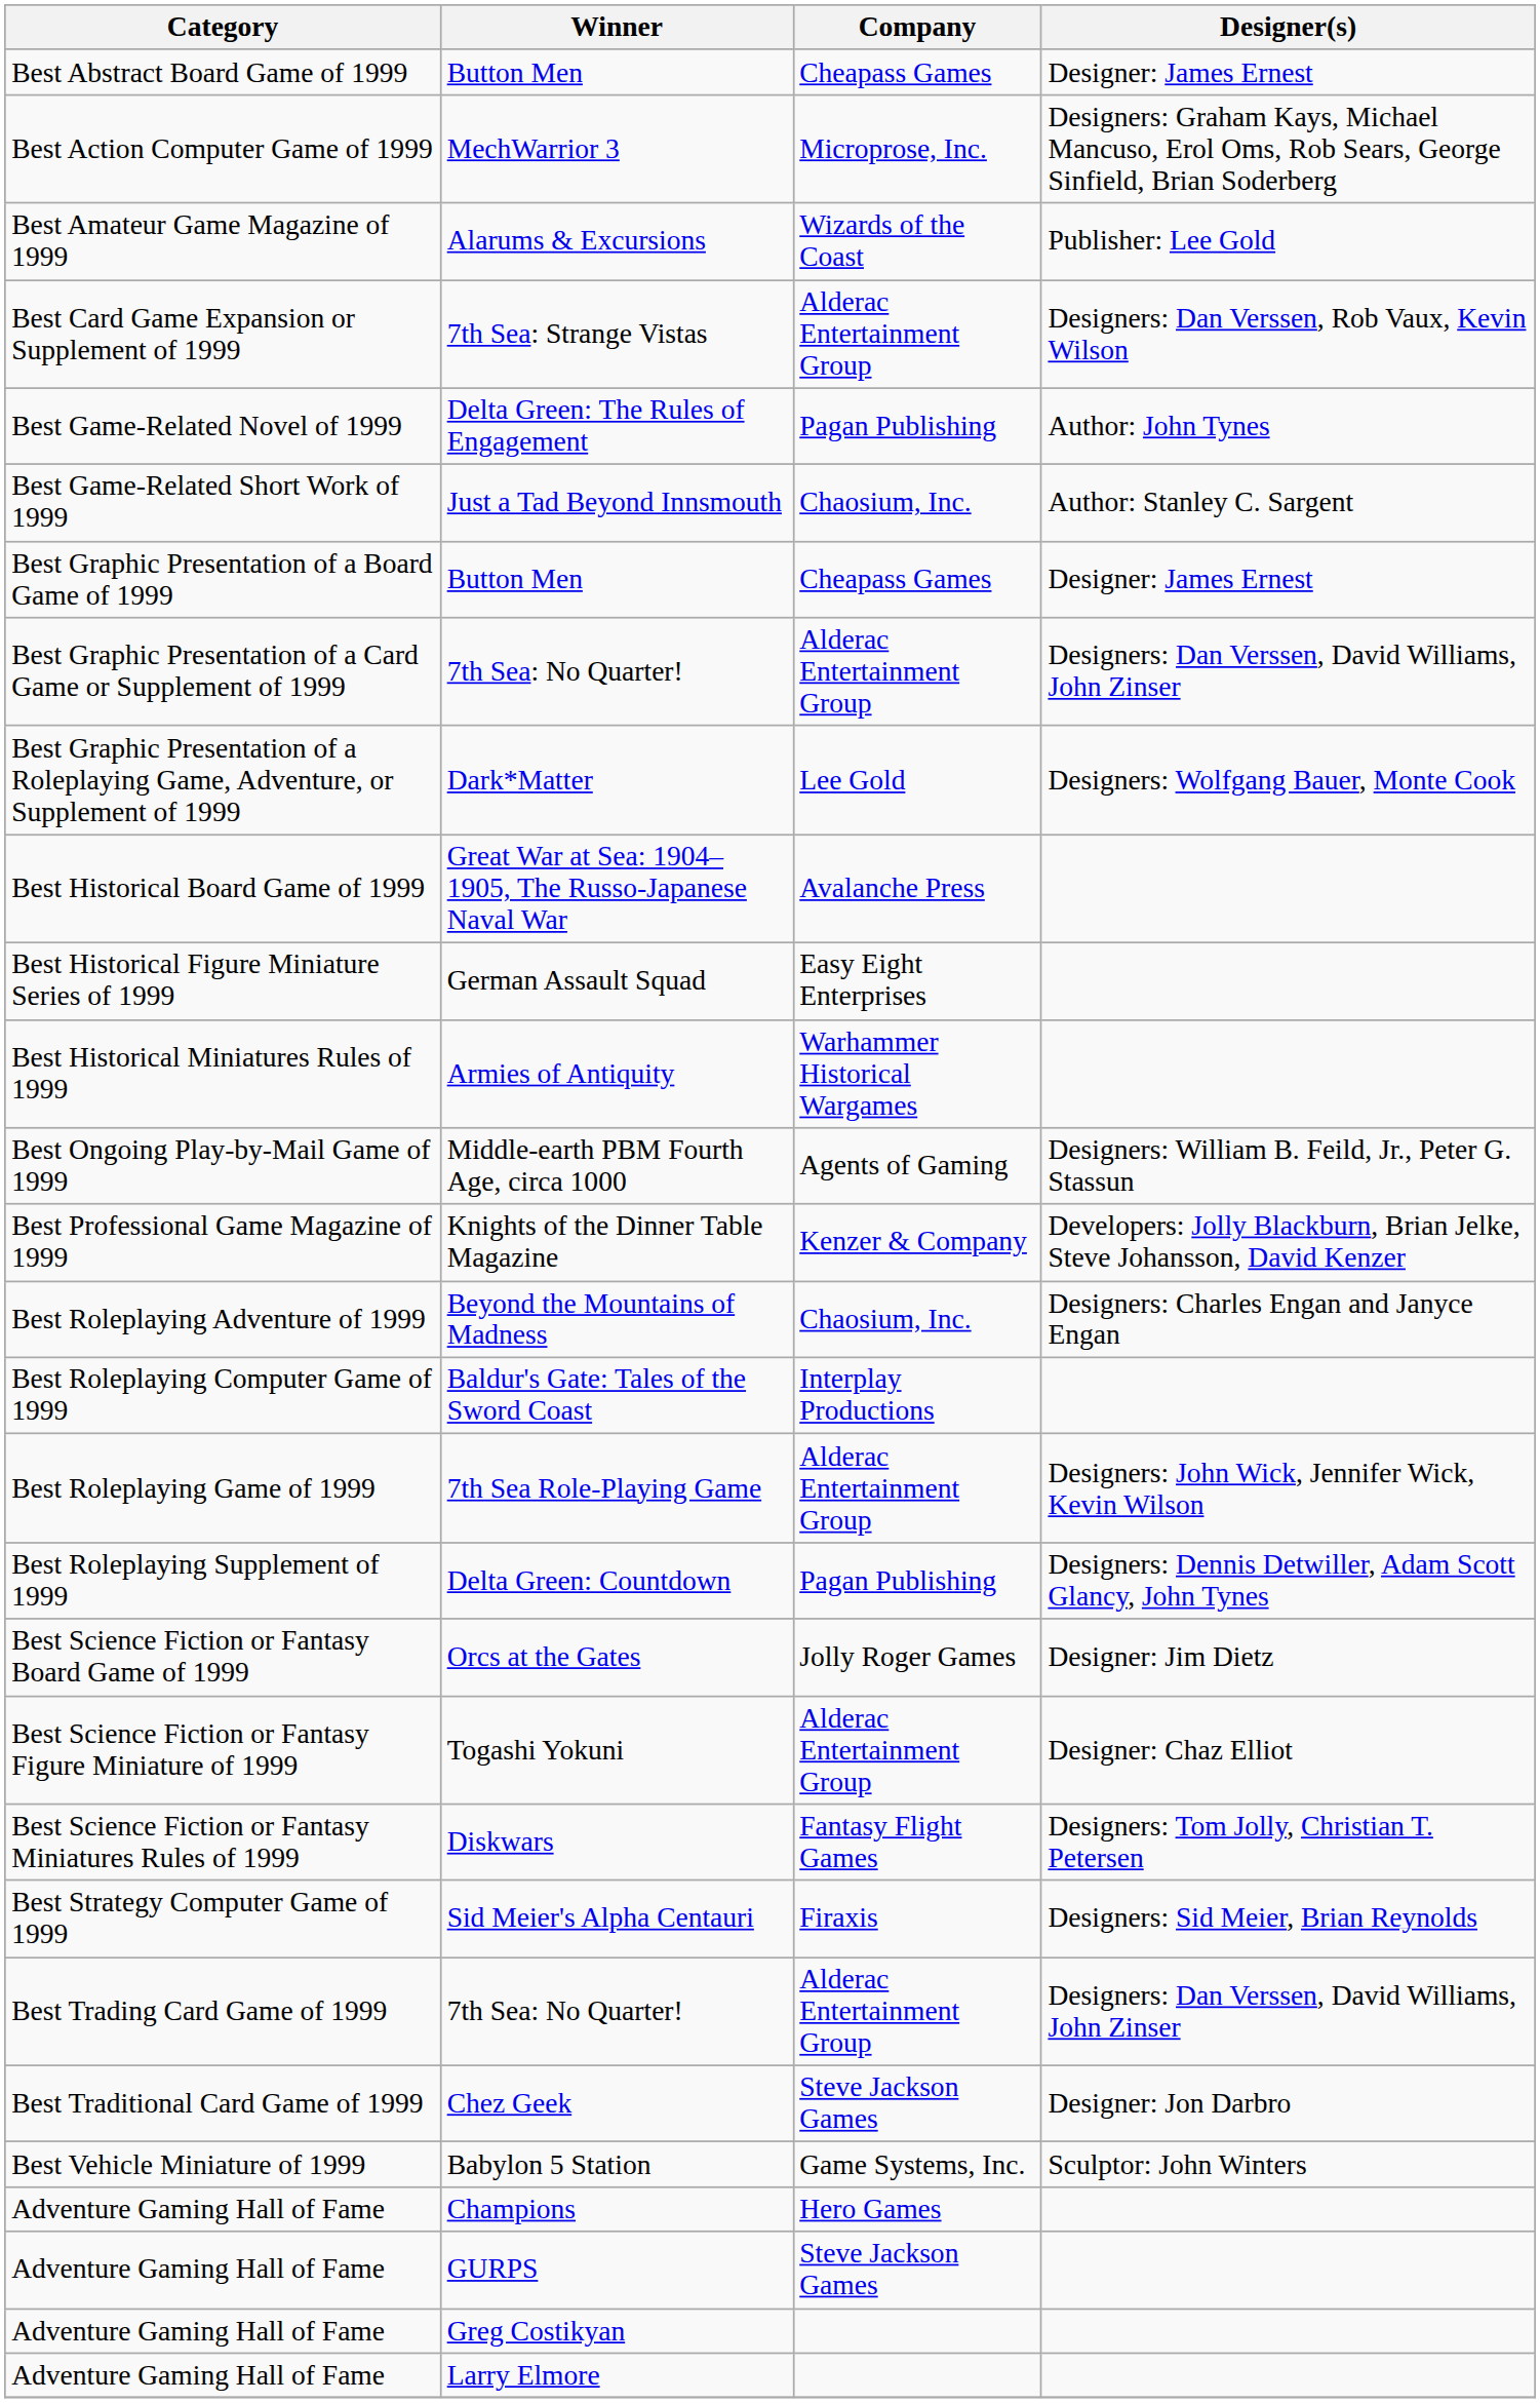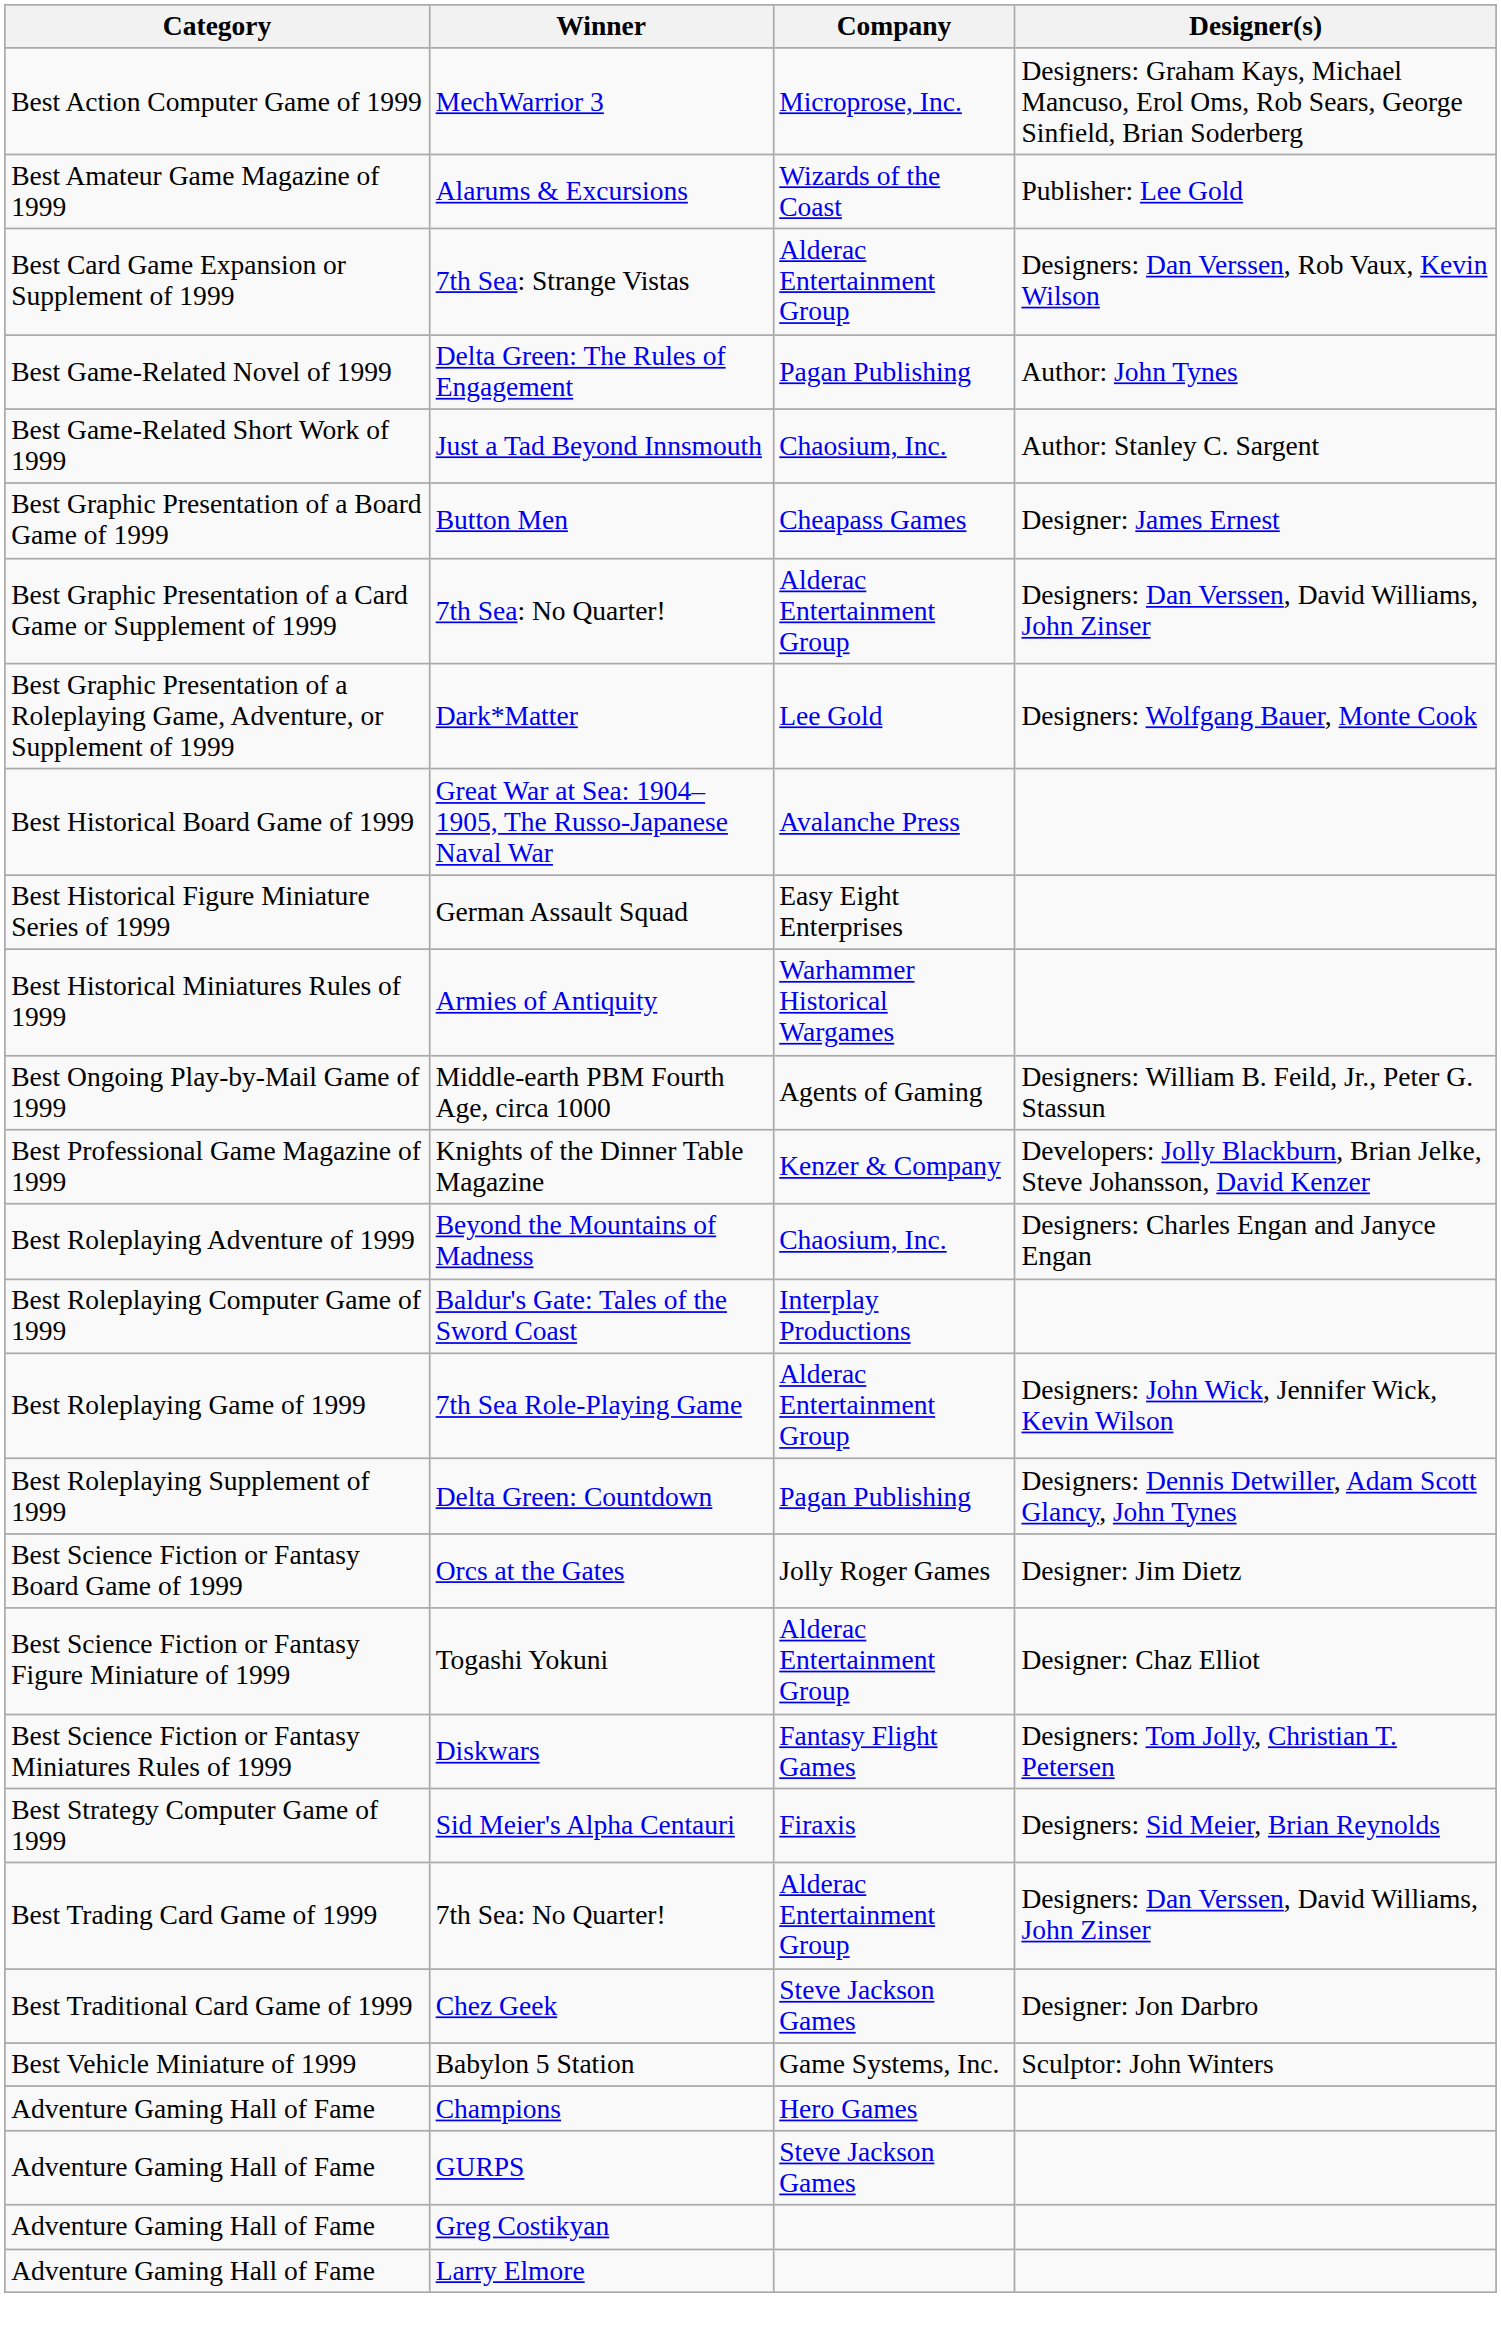 <table class="wikitable">
 <tr>
 <th>Category</th>
 <th>Winner</th>
 <th>Company</th>
 <th>Designer(s)</th>
-</tr>
-<tr>
-<td>Best Abstract Board Game of 1999</td>
-<td><a href='#'>Button Men</a></td>
-<td><a href='#'>Cheapass Games</a></td>
-<td>Designer: <a href='#'>James Ernest</a></td>
 </tr>
 <tr>
 <td>Best Action Computer Game of 1999</td>
 <td><a href='#'>MechWarrior 3</a></td>
 <td><a href='#'>Microprose, Inc.</a></td>
 <td>Designers: Graham Kays, Michael Mancuso, Erol Oms, Rob Sears, George Sinfield, Brian Soderberg</td>
 </tr>
 <tr>
 <td>Best Amateur Game Magazine of 1999</td>
 <td><a href='#'>Alarums & Excursions</a></td>
 <td><a href='#'>Wizards of the Coast</a></td>
 <td>Publisher: <a href='#'>Lee Gold</a></td>
 </tr>
 <tr>
 <td>Best Card Game Expansion or Supplement of 1999</td>
 <td><a href='#'>7th Sea</a>: Strange Vistas</td>
 <td><a href='#'>Alderac Entertainment Group</a></td>
 <td>Designers: <a href='#'>Dan Verssen</a>, Rob Vaux, <a href='#'>Kevin Wilson</a></td>
 </tr>
 <tr>
 <td>Best Game-Related Novel of 1999</td>
 <td><a href='#'>Delta Green: The Rules of Engagement</a></td>
 <td><a href='#'>Pagan Publishing</a></td>
 <td>Author: <a href='#'>John Tynes</a></td>
 </tr>
 <tr>
 <td>Best Game-Related Short Work of 1999</td>
 <td><a href='#'>Just a Tad Beyond Innsmouth</a></td>
 <td><a href='#'>Chaosium, Inc.</a></td>
 <td>Author: Stanley C. Sargent</td>
 </tr>
 <tr>
 <td>Best Graphic Presentation of a Board Game of 1999</td>
 <td><a href='#'>Button Men</a></td>
 <td><a href='#'>Cheapass Games</a></td>
 <td>Designer: <a href='#'>James Ernest</a></td>
 </tr>
 <tr>
 <td>Best Graphic Presentation of a Card Game or Supplement of 1999</td>
 <td><a href='#'>7th Sea</a>: No Quarter!</td>
 <td><a href='#'>Alderac Entertainment Group</a></td>
 <td>Designers: <a href='#'>Dan Verssen</a>, David Williams, <a href='#'>John Zinser</a></td>
 </tr>
 <tr>
 <td>Best Graphic Presentation of a Roleplaying Game, Adventure, or Supplement of 1999</td>
 <td><a href='#'>Dark*Matter</a></td>
 <td><a href='#'>Lee Gold</a></td>
 <td>Designers: <a href='#'>Wolfgang Bauer</a>, <a href='#'>Monte Cook</a></td>
 </tr>
 <tr>
 <td>Best Historical Board Game of 1999</td>
 <td><a href='#'>Great War at Sea: 1904–1905, The Russo-Japanese Naval War</a></td>
 <td><a href='#'>Avalanche Press</a></td>
 <td></td>
 </tr>
 <tr>
 <td>Best Historical Figure Miniature Series of 1999</td>
 <td>German Assault Squad</td>
 <td>Easy Eight Enterprises</td>
 <td></td>
 </tr>
 <tr>
 <td>Best Historical Miniatures Rules of 1999</td>
 <td><a href='#'>Armies of Antiquity</a></td>
 <td><a href='#'>Warhammer Historical Wargames</a></td>
 <td></td>
 </tr>
 <tr>
 <td>Best Ongoing Play-by-Mail Game of 1999</td>
 <td>Middle-earth PBM Fourth Age, circa 1000</td>
 <td>Agents of Gaming</td>
 <td>Designers: William B. Feild, Jr., Peter G. Stassun</td>
 </tr>
 <tr>
 <td>Best Professional Game Magazine of 1999</td>
 <td>Knights of the Dinner Table Magazine</td>
 <td><a href='#'>Kenzer & Company</a></td>
 <td>Developers: <a href='#'>Jolly Blackburn</a>, Brian Jelke, Steve Johansson, <a href='#'>David Kenzer</a></td>
 </tr>
 <tr>
 <td>Best Roleplaying Adventure of 1999</td>
 <td><a href='#'>Beyond the Mountains of Madness</a></td>
 <td><a href='#'>Chaosium, Inc.</a></td>
 <td>Designers: Charles Engan and Janyce Engan</td>
 </tr>
 <tr>
 <td>Best Roleplaying Computer Game of 1999</td>
 <td><a href='#'>Baldur's Gate: Tales of the Sword Coast</a></td>
 <td><a href='#'>Interplay Productions</a></td>
 <td></td>
 </tr>
 <tr>
 <td>Best Roleplaying Game of 1999</td>
 <td><a href='#'>7th Sea Role-Playing Game</a></td>
 <td><a href='#'>Alderac Entertainment Group</a></td>
 <td>Designers: <a href='#'>John Wick</a>, Jennifer Wick, <a href='#'>Kevin Wilson</a></td>
 </tr>
 <tr>
 <td>Best Roleplaying Supplement of 1999</td>
 <td><a href='#'>Delta Green: Countdown</a></td>
 <td><a href='#'>Pagan Publishing</a></td>
 <td>Designers: <a href='#'>Dennis Detwiller</a>, <a href='#'>Adam Scott Glancy</a>, <a href='#'>John Tynes</a></td>
 </tr>
 <tr>
 <td>Best Science Fiction or Fantasy Board Game of 1999</td>
 <td><a href='#'>Orcs at the Gates</a></td>
 <td>Jolly Roger Games</td>
 <td>Designer: Jim Dietz</td>
 </tr>
 <tr>
 <td>Best Science Fiction or Fantasy Figure Miniature of 1999</td>
 <td>Togashi Yokuni</td>
 <td><a href='#'>Alderac Entertainment Group</a></td>
 <td>Designer: Chaz Elliot</td>
 </tr>
 <tr>
 <td>Best Science Fiction or Fantasy Miniatures Rules of 1999</td>
 <td><a href='#'>Diskwars</a></td>
 <td><a href='#'>Fantasy Flight Games</a></td>
 <td>Designers: <a href='#'>Tom Jolly</a>, <a href='#'>Christian T. Petersen</a></td>
 </tr>
 <tr>
 <td>Best Strategy Computer Game of 1999</td>
 <td><a href='#'>Sid Meier's Alpha Centauri</a></td>
 <td><a href='#'>Firaxis</a></td>
 <td>Designers: <a href='#'>Sid Meier</a>, <a href='#'>Brian Reynolds</a></td>
 </tr>
 <tr>
 <td>Best Trading Card Game of 1999</td>
 <td>7th Sea: No Quarter!</td>
 <td><a href='#'>Alderac Entertainment Group</a></td>
 <td>Designers: <a href='#'>Dan Verssen</a>, David Williams, <a href='#'>John Zinser</a></td>
 </tr>
 <tr>
 <td>Best Traditional Card Game of 1999</td>
 <td><a href='#'>Chez Geek</a></td>
 <td><a href='#'>Steve Jackson Games</a></td>
 <td>Designer: Jon Darbro</td>
 </tr>
 <tr>
 <td>Best Vehicle Miniature of 1999</td>
 <td>Babylon 5 Station</td>
 <td>Game Systems, Inc.</td>
 <td>Sculptor: John Winters</td>
 </tr>
 <tr>
 <td>Adventure Gaming Hall of Fame</td>
 <td><a href='#'>Champions</a></td>
 <td><a href='#'>Hero Games</a></td>
 <td></td>
 </tr>
 <tr>
 <td>Adventure Gaming Hall of Fame</td>
 <td><a href='#'>GURPS</a></td>
 <td><a href='#'>Steve Jackson Games</a></td>
 <td></td>
 </tr>
 <tr>
 <td>Adventure Gaming Hall of Fame</td>
 <td><a href='#'>Greg Costikyan</a></td>
 <td></td>
 <td></td>
 </tr>
 <tr>
 <td>Adventure Gaming Hall of Fame</td>
 <td><a href='#'>Larry Elmore</a></td>
 <td></td>
 <td></td>
 </tr>
 <tr>
 </tr>
 </table>
